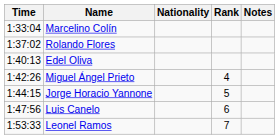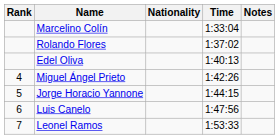 <table class="wikitable sortable" style="text-align:center">
 <tr>
-<th>Time</th>
+<th>Rank</th>
 <th>Name</th>
 <th>Nationality</th>
-<th>Rank</th>
+<th>Time</th>
 <th>Notes</th>
 </tr>
 <tr>
-<td>1:33:04</td>
+<td align=center></td>
 <td align=left><a href='#'>Marcelino Colín</a></td>
 <td align=left></td>
-<td align=center></td>
+<td>1:33:04</td>
 <td></td>
 </tr>
 <tr>
-<td>1:37:02</td>
+<td align=center></td>
 <td align=left><a href='#'>Rolando Flores</a></td>
 <td align=left></td>
-<td align=center></td>
+<td>1:37:02</td>
 <td></td>
 </tr>
 <tr>
-<td>1:40:13</td>
+<td align=center></td>
 <td align=left><a href='#'>Edel Oliva</a></td>
 <td align=left></td>
-<td align=center></td>
+<td>1:40:13</td>
 <td></td>
 </tr>
 <tr>
-<td>1:42:26</td>
+<td align=center>4</td>
 <td align=left><a href='#'>Miguel Ángel Prieto</a></td>
 <td align=left></td>
-<td align=center>4</td>
+<td>1:42:26</td>
 <td></td>
 </tr>
 <tr>
-<td>1:44:15</td>
+<td align=center>5</td>
 <td align=left><a href='#'>Jorge Horacio Yannone</a></td>
 <td align=left></td>
-<td align=center>5</td>
+<td>1:44:15</td>
 <td></td>
 </tr>
 <tr>
-<td>1:47:56</td>
+<td align=center>6</td>
 <td align=left><a href='#'>Luis Canelo</a></td>
 <td align=left></td>
-<td align=center>6</td>
+<td>1:47:56</td>
 <td></td>
 </tr>
 <tr>
-<td>1:53:33</td>
+<td align=center>7</td>
 <td align=left><a href='#'>Leonel Ramos</a></td>
 <td align=left></td>
-<td align=center>7</td>
+<td>1:53:33</td>
 <td></td>
 </tr>
 </table>
